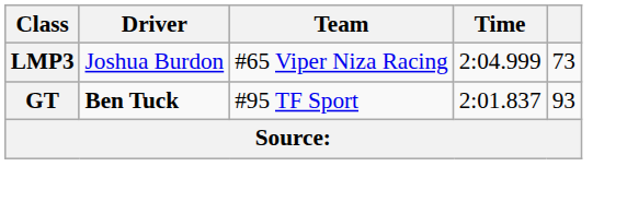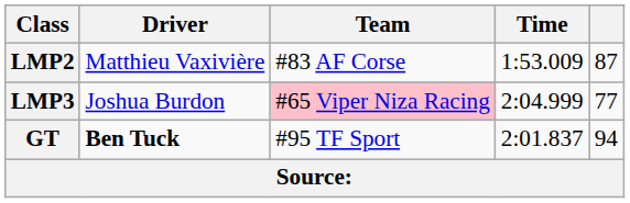 <table class="wikitable" style="font-size:85%;">
 <tr>
 <th>Class</th>
 <th>Driver</th>
 <th>Team</th>
 <th>Time</th>
 <th></th>
 </tr>
 <tr>
+<th>LMP2</th>
+<td> <a href='#'>Matthieu Vaxivière</a></td>
+<td> #83 <a href='#'>AF Corse</a></td>
+<td>1:53.009</td>
+<td align="center">87</td>
+</tr>
+<tr>
 <th>LMP3</th>
 <td> <a href='#'>Joshua Burdon</a></td>
-<td> #65 <a href='#'>Viper Niza Racing</a></td>
+<td style="background: pink;"> #65 <a href='#'>Viper Niza Racing</a></td>
 <td>2:04.999</td>
-<td align="center">73</td>
+<td align="center">77</td>
 </tr>
 <tr>
 <th>GT</th>
 <td><strong> Ben Tuck</strong></td>
 <td> #95 <a href='#'>TF Sport</a></td>
 <td>2:01.837</td>
-<td align="center">93</td>
+<td align="center">94</td>
 </tr>
 <tr>
 <th colspan="5">Source:</th>
 </tr>
 </table>
